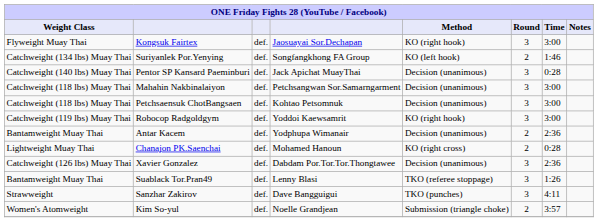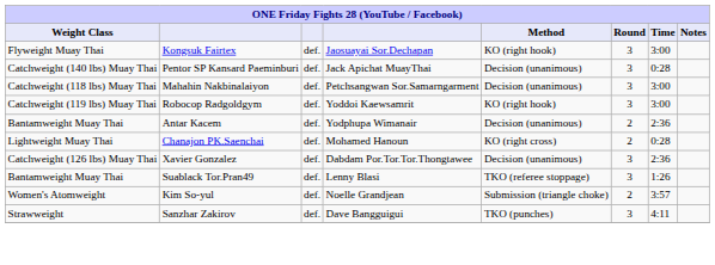 <table class="wikitable" style="font-size: 80%;">
 <tr>
 <th colspan="8" style="background-color: #ccf; color: #000080; text-align: center;"><strong>ONE Friday Fights 28 (YouTube / Facebook)</strong></th>
 </tr>
 <tr>
 <th colspan="1" style="background-color: #E6E8FA; color: #000000; text-align: center;">Weight Class</th>
 <th colspan="1" style="background-color: #E6E8FA; color: #000000; text-align: center;"></th>
 <th colspan="1" style="background-color: #E6E8FA; color: #000000; text-align: center;"></th>
 <th colspan="1" style="background-color: #E6E8FA; color: #000000; text-align: center;"></th>
 <th colspan="1" style="background-color: #E6E8FA; color: #000000; text-align: center;">Method</th>
 <th colspan="1" style="background-color: #E6E8FA; color: #000000; text-align: center;">Round</th>
 <th colspan="1" style="background-color: #E6E8FA; color: #000000; text-align: center;">Time</th>
 <th colspan="1" style="background-color: #E6E8FA; color: #000000; text-align: center;">Notes</th>
 </tr>
 <tr>
 <td>Flyweight Muay Thai</td>
 <td> <a href='#'>Kongsuk Fairtex</a></td>
 <td>def.</td>
 <td> <a href='#'>Jaosuayai Sor.Dechapan</a></td>
 <td>KO (right hook)</td>
 <td align=center>3</td>
 <td>3:00</td>
 <td></td>
 </tr>
 <tr>
-<td>Catchweight (134 lbs) Muay Thai</td>
-<td> Suriyanlek Por.Yenying</td>
-<td>def.</td>
-<td> Songfangkhong FA Group</td>
-<td>KO (left hook)</td>
-<td align=center>2</td>
-<td>1:46</td>
-<td></td>
-</tr>
-<tr>
 <td>Catchweight (140 lbs) Muay Thai</td>
 <td> Pentor SP Kansard Paeminburi</td>
 <td>def.</td>
 <td> Jack Apichat MuayThai</td>
 <td>Decision (unanimous)</td>
 <td align=center>3</td>
 <td>0:28</td>
 <td></td>
 </tr>
 <tr>
 <td>Catchweight (118 lbs) Muay Thai</td>
 <td> Mahahin Nakbinalaiyon</td>
 <td>def.</td>
 <td> Petchsangwan Sor.Samarngarment</td>
-<td>Decision (unanimous)</td>
-<td align=center>3</td>
-<td>3:00</td>
-<td></td>
-</tr>
-<tr>
-<td>Catchweight (118 lbs) Muay Thai</td>
-<td> Petchsaensuk ChotBangsaen</td>
-<td>def.</td>
-<td> Kohtao Petsomnuk</td>
 <td>Decision (unanimous)</td>
 <td align=center>3</td>
 <td>3:00</td>
 <td></td>
 </tr>
 <tr>
 <td>Catchweight (119 lbs) Muay Thai</td>
 <td> Robocop Radgoldgym</td>
 <td>def.</td>
 <td> Yoddoi Kaewsamrit</td>
 <td>KO (right hook)</td>
 <td align=center>3</td>
 <td>3:00</td>
 <td></td>
 </tr>
 <tr>
 <td>Bantamweight Muay Thai</td>
 <td> Antar Kacem</td>
 <td>def.</td>
 <td> Yodphupa Wimanair</td>
 <td>Decision (unanimous)</td>
 <td align=center>2</td>
 <td>2:36</td>
 <td></td>
 </tr>
 <tr>
 <td>Lightweight Muay Thai</td>
 <td> <a href='#'>Chanajon PK.Saenchai</a></td>
 <td>def.</td>
 <td> Mohamed Hanoun</td>
 <td>KO (right cross)</td>
 <td align=center>2</td>
 <td>0:28</td>
 <td></td>
 </tr>
 <tr>
 <td>Catchweight (126 lbs) Muay Thai</td>
 <td> Xavier Gonzalez</td>
 <td>def.</td>
 <td> Dabdam Por.Tor.Tor.Thongtawee</td>
 <td>Decision (unanimous)</td>
 <td align=center>3</td>
 <td>2:36</td>
 <td></td>
 </tr>
 <tr>
 <td>Bantamweight Muay Thai</td>
 <td> Suablack Tor.Pran49</td>
 <td>def.</td>
 <td> Lenny Blasi</td>
 <td>TKO (referee stoppage)</td>
 <td align=center>3</td>
 <td>1:26</td>
 <td></td>
 </tr>
 <tr>
+<td>Women's Atomweight</td>
+<td> Kim So-yul</td>
+<td>def.</td>
+<td> Noelle Grandjean</td>
+<td>Submission (triangle choke)</td>
+<td align=center>2</td>
+<td>3:57</td>
+<td></td>
+</tr>
+<tr>
 <td>Strawweight</td>
 <td> Sanzhar Zakirov</td>
 <td>def.</td>
 <td> Dave Bangguigui</td>
 <td>TKO (punches)</td>
 <td align=center>3</td>
 <td>4:11</td>
 <td></td>
 </tr>
 <tr>
-<td>Women's Atomweight</td>
-<td> Kim So-yul</td>
-<td>def.</td>
-<td> Noelle Grandjean</td>
-<td>Submission (triangle choke)</td>
-<td align=center>2</td>
-<td>3:57</td>
-<td></td>
-</tr>
-<tr>
 </tr>
 </table>
